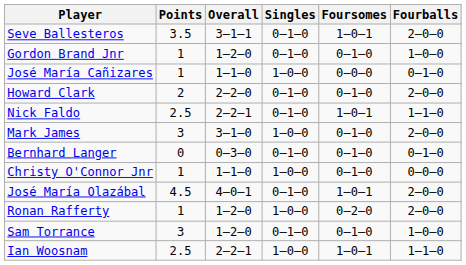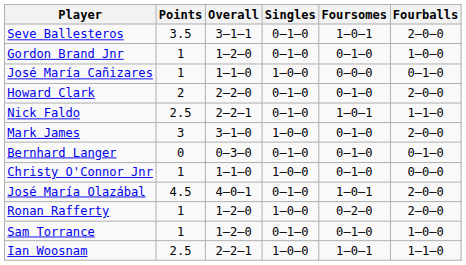 <table class="wikitable sortable" style="text-align:center">
 <tr>
 <th>Player</th>
 <th>Points</th>
 <th>Overall</th>
 <th>Singles</th>
 <th>Foursomes</th>
 <th>Fourballs</th>
 </tr>
 <tr>
 <td align=left><a href='#'>Seve Ballesteros</a></td>
 <td>3.5</td>
 <td>3–1–1</td>
 <td>0–1–0</td>
 <td>1–0–1</td>
 <td>2–0–0</td>
 </tr>
 <tr>
 <td align=left><a href='#'>Gordon Brand Jnr</a></td>
 <td>1</td>
 <td>1–2–0</td>
 <td>0–1–0</td>
 <td>0–1–0</td>
 <td>1–0–0</td>
 </tr>
 <tr>
 <td align=left><a href='#'>José María Cañizares</a></td>
 <td>1</td>
 <td>1–1–0</td>
 <td>1–0–0</td>
 <td>0–0–0</td>
 <td>0–1–0</td>
 </tr>
 <tr>
 <td align=left><a href='#'>Howard Clark</a></td>
 <td>2</td>
 <td>2–2–0</td>
 <td>0–1–0</td>
 <td>0–1–0</td>
 <td>2–0–0</td>
 </tr>
 <tr>
 <td align=left><a href='#'>Nick Faldo</a></td>
 <td>2.5</td>
 <td>2–2–1</td>
 <td>0–1–0</td>
 <td>1–0–1</td>
 <td>1–1–0</td>
 </tr>
 <tr>
 <td align=left><a href='#'>Mark James</a></td>
 <td>3</td>
 <td>3–1–0</td>
 <td>1–0–0</td>
 <td>0–1–0</td>
 <td>2–0–0</td>
 </tr>
 <tr>
 <td align=left><a href='#'>Bernhard Langer</a></td>
 <td>0</td>
 <td>0–3–0</td>
 <td>0–1–0</td>
 <td>0–1–0</td>
 <td>0–1–0</td>
 </tr>
 <tr>
 <td align=left><a href='#'>Christy O'Connor Jnr</a></td>
 <td>1</td>
 <td>1–1–0</td>
 <td>1–0–0</td>
 <td>0–1–0</td>
 <td>0–0–0</td>
 </tr>
 <tr>
 <td align=left><a href='#'>José María Olazábal</a></td>
 <td>4.5</td>
 <td>4–0–1</td>
 <td>0–1–0</td>
 <td>1–0–1</td>
 <td>2–0–0</td>
 </tr>
 <tr>
 <td align=left><a href='#'>Ronan Rafferty</a></td>
 <td>1</td>
 <td>1–2–0</td>
 <td>1–0–0</td>
 <td>0–2–0</td>
 <td>2–0–0</td>
 </tr>
 <tr>
 <td align=left><a href='#'>Sam Torrance</a></td>
-<td>3</td>
+<td>1</td>
 <td>1–2–0</td>
 <td>0–1–0</td>
 <td>0–1–0</td>
 <td>1–0–0</td>
 </tr>
 <tr>
 <td align=left><a href='#'>Ian Woosnam</a></td>
 <td>2.5</td>
 <td>2–2–1</td>
 <td>1–0–0</td>
 <td>1–0–1</td>
 <td>1–1–0</td>
 </tr>
 </table>
